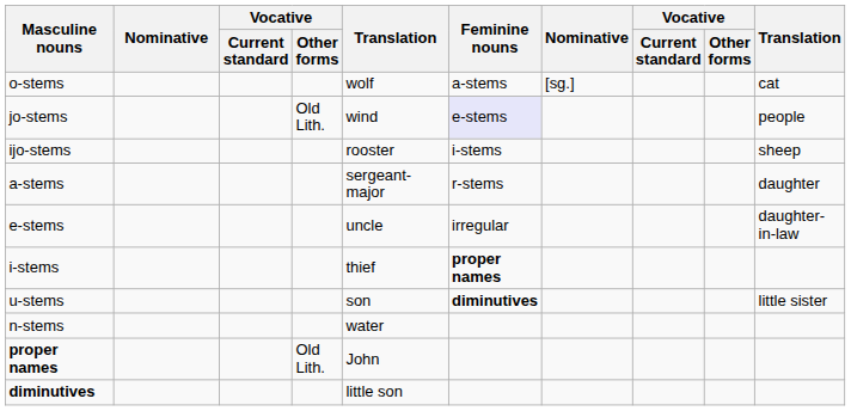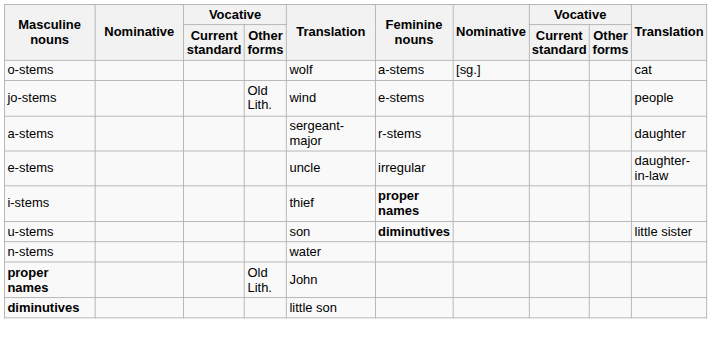 <table class="wikitable">
 <tr>
 <th rowspan="2" style="width: 8em"><strong>Masculine nouns</strong></th>
 <th rowspan="2" style="width: 8em">Nominative</th>
 <th colspan="2" style="width: 8em">Vocative</th>
 <th rowspan="2" style="width: 8em">Translation</th>
 <th rowspan="2"><strong>Feminine nouns</strong></th>
 <th rowspan="2">Nominative</th>
 <th colspan="2">Vocative</th>
 <th rowspan="2">Translation</th>
 </tr>
 <tr>
 <th>Current standard</th>
 <th>Other forms</th>
 <th>Current standard</th>
 <th>Other forms</th>
 </tr>
 <tr>
 <td>o-stems</td>
 <td></td>
 <td></td>
 <td></td>
 <td>wolf</td>
 <td>a-stems</td>
 <td> [sg.]</td>
 <td></td>
 <td></td>
 <td>cat</td>
 </tr>
 <tr>
 <td>jo-stems</td>
 <td></td>
 <td></td>
 <td>Old Lith. </td>
 <td>wind</td>
-<td style="background: lavender;">e-stems</td>
+<td>e-stems</td>
 <td></td>
 <td></td>
 <td></td>
 <td>people</td>
-</tr>
-<tr>
-<td>ijo-stems</td>
-<td></td>
-<td></td>
-<td></td>
-<td>rooster</td>
-<td>i-stems</td>
-<td></td>
-<td></td>
-<td></td>
-<td>sheep</td>
 </tr>
 <tr>
 <td>a-stems</td>
 <td></td>
 <td></td>
 <td></td>
 <td>sergeant-major</td>
 <td>r-stems</td>
 <td></td>
 <td></td>
 <td></td>
 <td>daughter</td>
 </tr>
 <tr>
 <td>e-stems</td>
 <td></td>
 <td></td>
 <td></td>
 <td>uncle</td>
 <td>irregular</td>
 <td></td>
 <td></td>
 <td></td>
 <td>daughter-in-law</td>
 </tr>
 <tr>
 <td>i-stems</td>
 <td></td>
 <td></td>
 <td></td>
 <td>thief</td>
 <td><strong>proper names</strong></td>
 <td></td>
 <td></td>
 <td></td>
 <td></td>
 </tr>
 <tr>
 <td>u-stems</td>
 <td></td>
 <td></td>
 <td></td>
 <td>son</td>
 <td><strong>diminutives</strong></td>
 <td></td>
 <td></td>
 <td></td>
 <td>little sister</td>
 </tr>
 <tr>
 <td>n-stems</td>
 <td></td>
 <td></td>
 <td></td>
 <td>water</td>
 <td></td>
 <td></td>
 <td></td>
 <td></td>
 <td></td>
 </tr>
 <tr>
 <td><strong>proper names</strong></td>
 <td></td>
 <td></td>
 <td>Old Lith. </td>
 <td>John</td>
 <td></td>
 <td></td>
 <td></td>
 <td></td>
 <td></td>
 </tr>
 <tr>
 <td><strong>diminutives</strong></td>
 <td></td>
 <td></td>
 <td></td>
 <td>little son</td>
 <td></td>
 <td></td>
 <td></td>
 <td></td>
 <td></td>
 </tr>
 </table>
